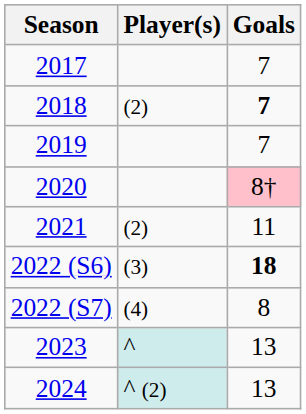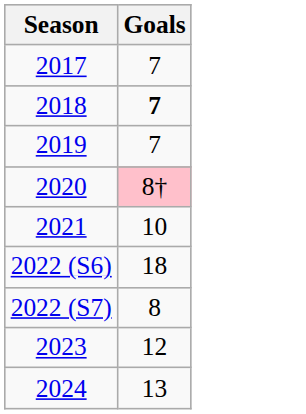 <table class="wikitable sortable" style="text-align:center">
 <tr>
 <th>Season</th>
-<th>Player(s)</th>
 <th>Goals</th>
 </tr>
 <tr>
 <td><a href='#'>2017</a></td>
-<td align=left></td>
 <td>7</td>
 </tr>
 <tr>
 <td><a href='#'>2018</a></td>
-<td align=left> <small>(2)</small></td>
 <td><strong>7</strong></td>
 </tr>
 <tr>
 <td><a href='#'>2019</a></td>
-<td align=left></td>
 <td>7</td>
 </tr>
 <tr>
 <td><a href='#'>2020</a></td>
-<td align=left></td>
 <td bgcolor="#FFC0CB">8†</td>
 </tr>
 <tr>
 <td><a href='#'>2021</a></td>
-<td align=left> <small>(2)</small></td>
-<td>11</td>
+<td>10</td>
 </tr>
 <tr>
 <td><a href='#'>2022 (S6)</a></td>
-<td align=left> <small>(3)</small></td>
-<td><strong>18</strong></td>
+<td>18</td>
 </tr>
 <tr>
 <td><a href='#'>2022 (S7)</a></td>
-<td align=left> <small>(4)</small></td>
 <td>8</td>
 </tr>
 <tr>
 <td><a href='#'>2023</a></td>
-<td align=left bgcolor="#CFECEC">^</td>
-<td>13</td>
+<td>12</td>
 </tr>
 <tr>
 <td><a href='#'>2024</a></td>
-<td align=left bgcolor="#CFECEC">^ <small>(2)</small></td>
 <td>13</td>
 </tr>
 </table>
